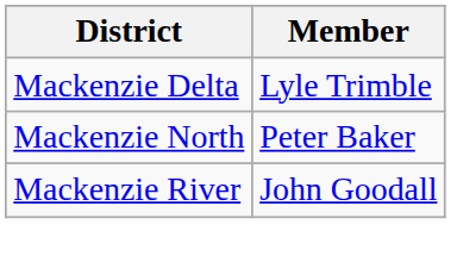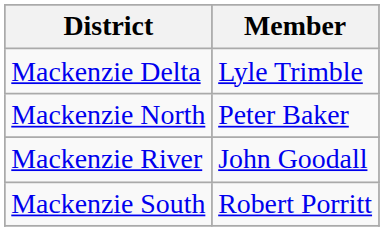 <table class="wikitable">
 <tr>
 <th>District</th>
 <th>Member</th>
 </tr>
 <tr>
 <td><a href='#'>Mackenzie Delta</a></td>
 <td><a href='#'>Lyle Trimble</a></td>
 </tr>
 <tr>
 <td><a href='#'>Mackenzie North</a></td>
 <td><a href='#'>Peter Baker</a></td>
 </tr>
 <tr>
 <td><a href='#'>Mackenzie River</a></td>
 <td><a href='#'>John Goodall</a></td>
 </tr>
+<tr>
+<td><a href='#'>Mackenzie South</a></td>
+<td><a href='#'>Robert Porritt</a></td>
+</tr>
 </table>
